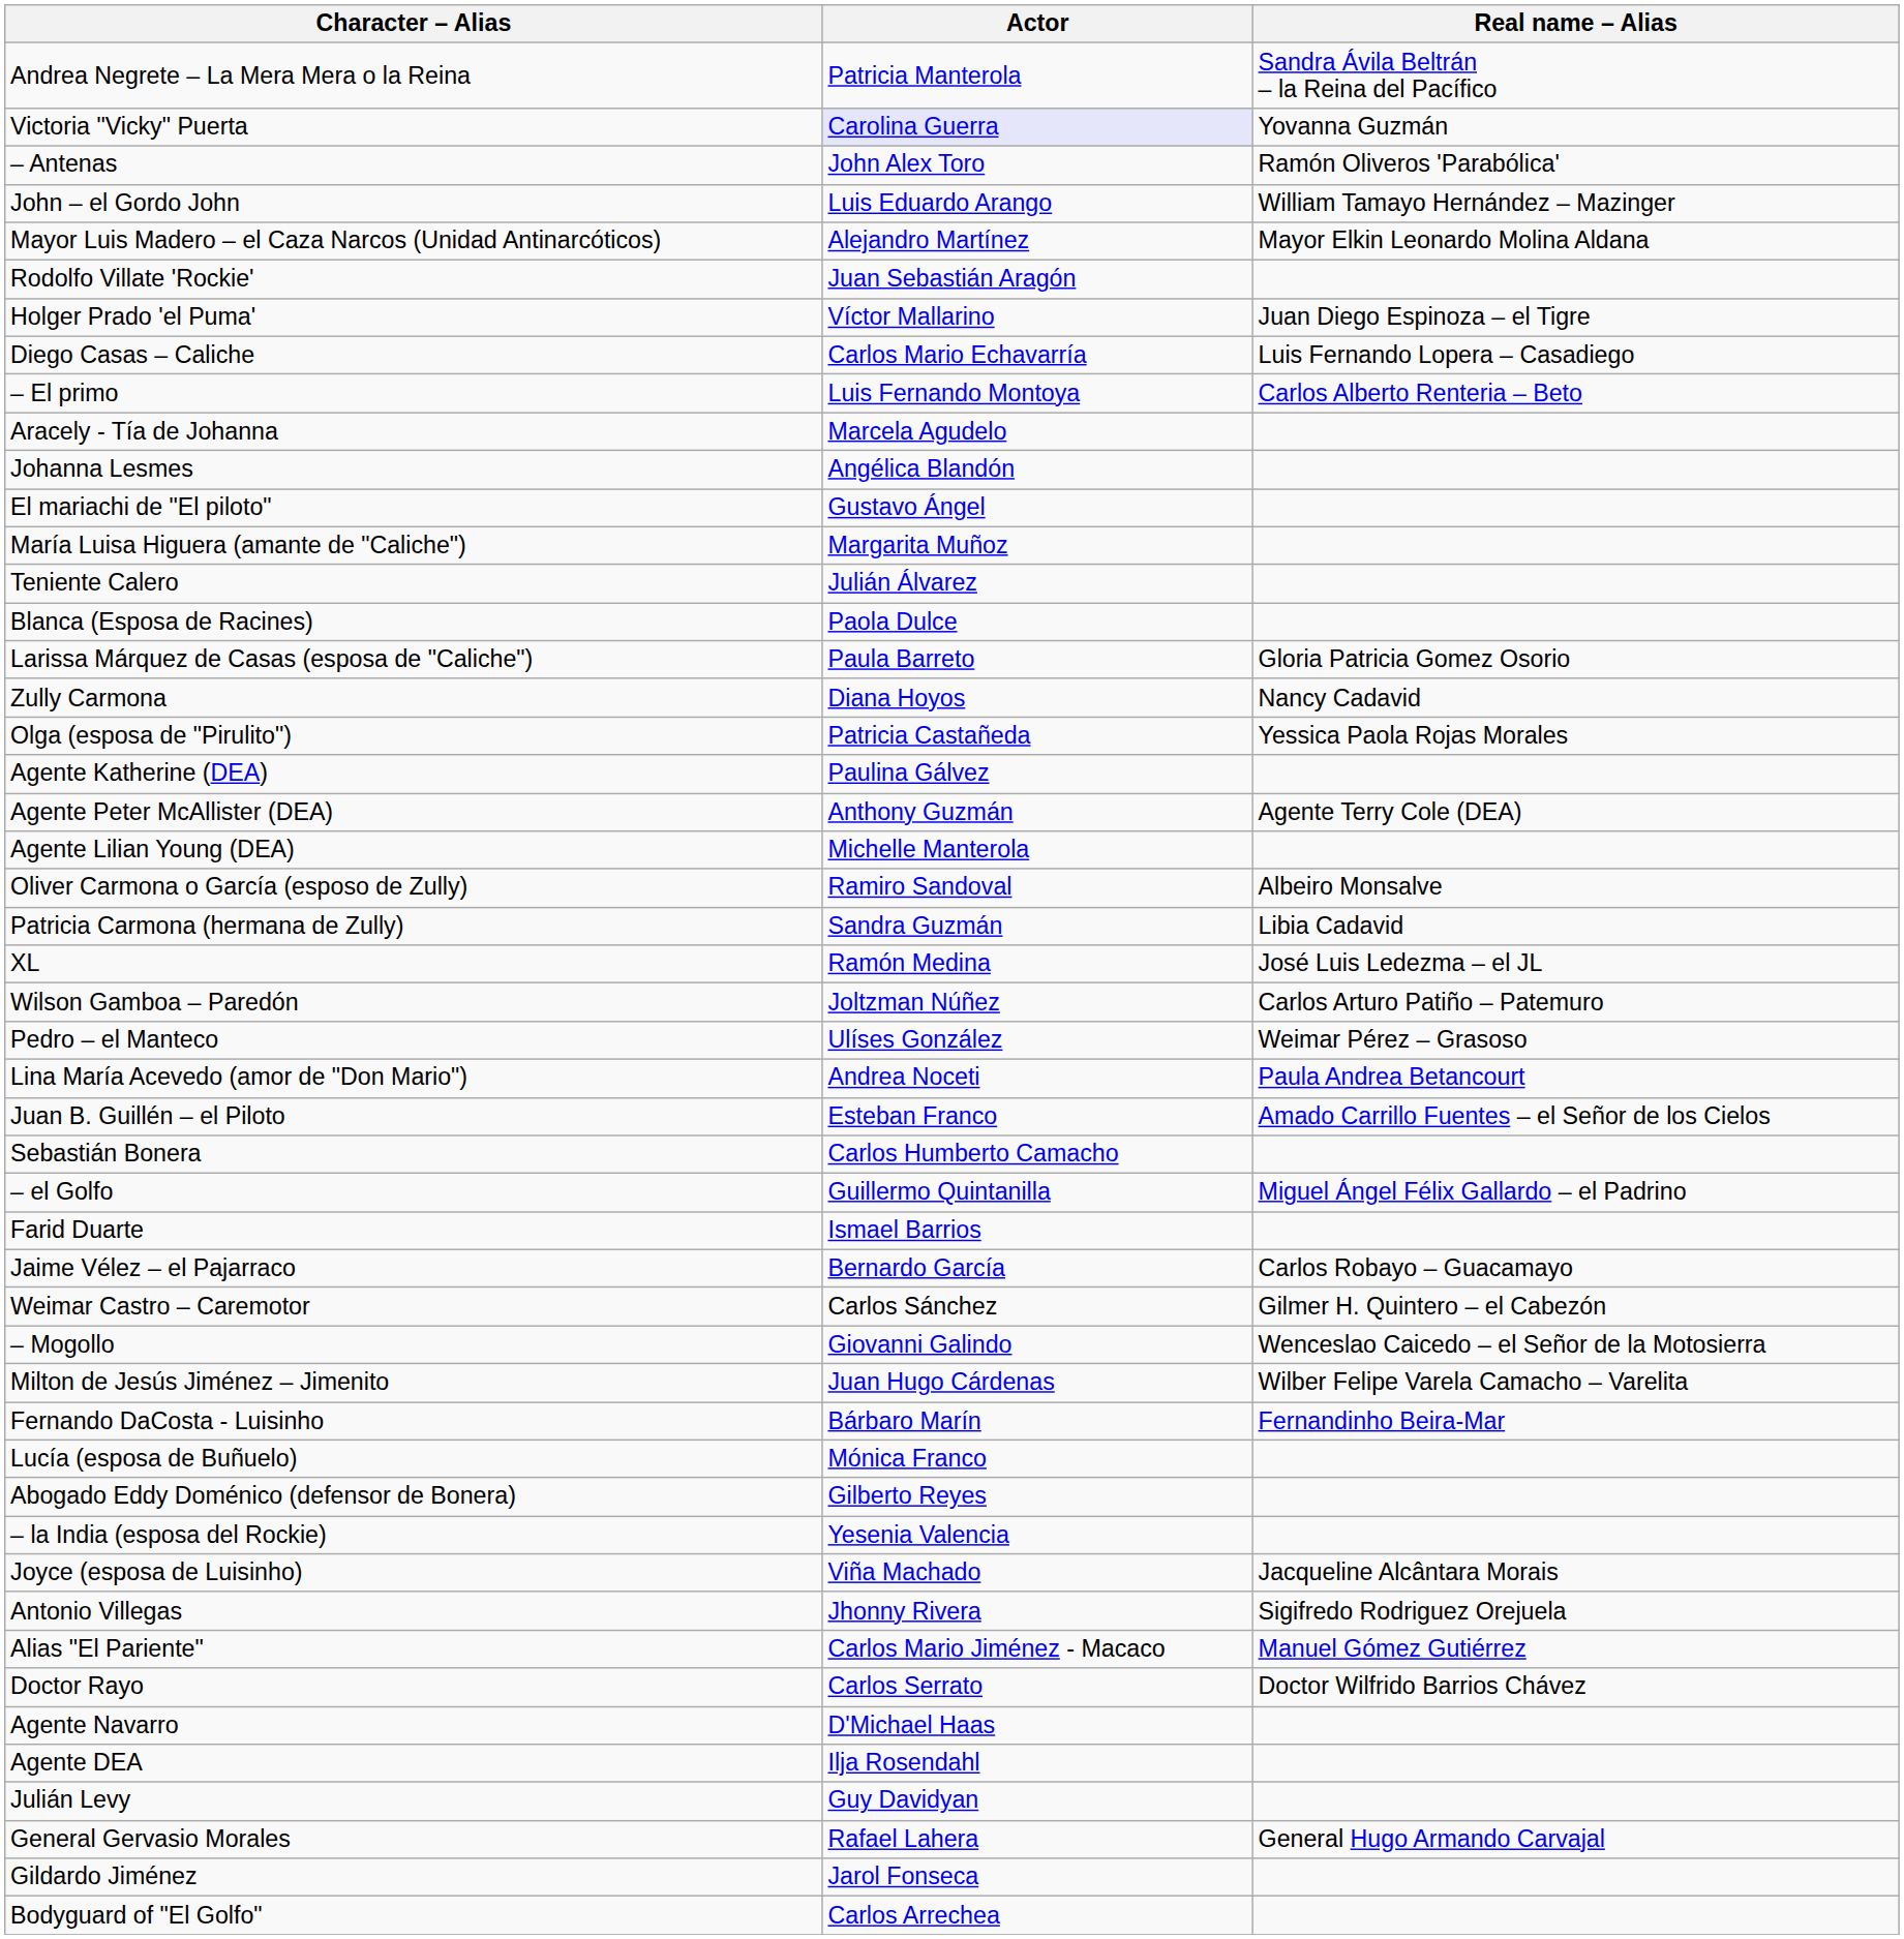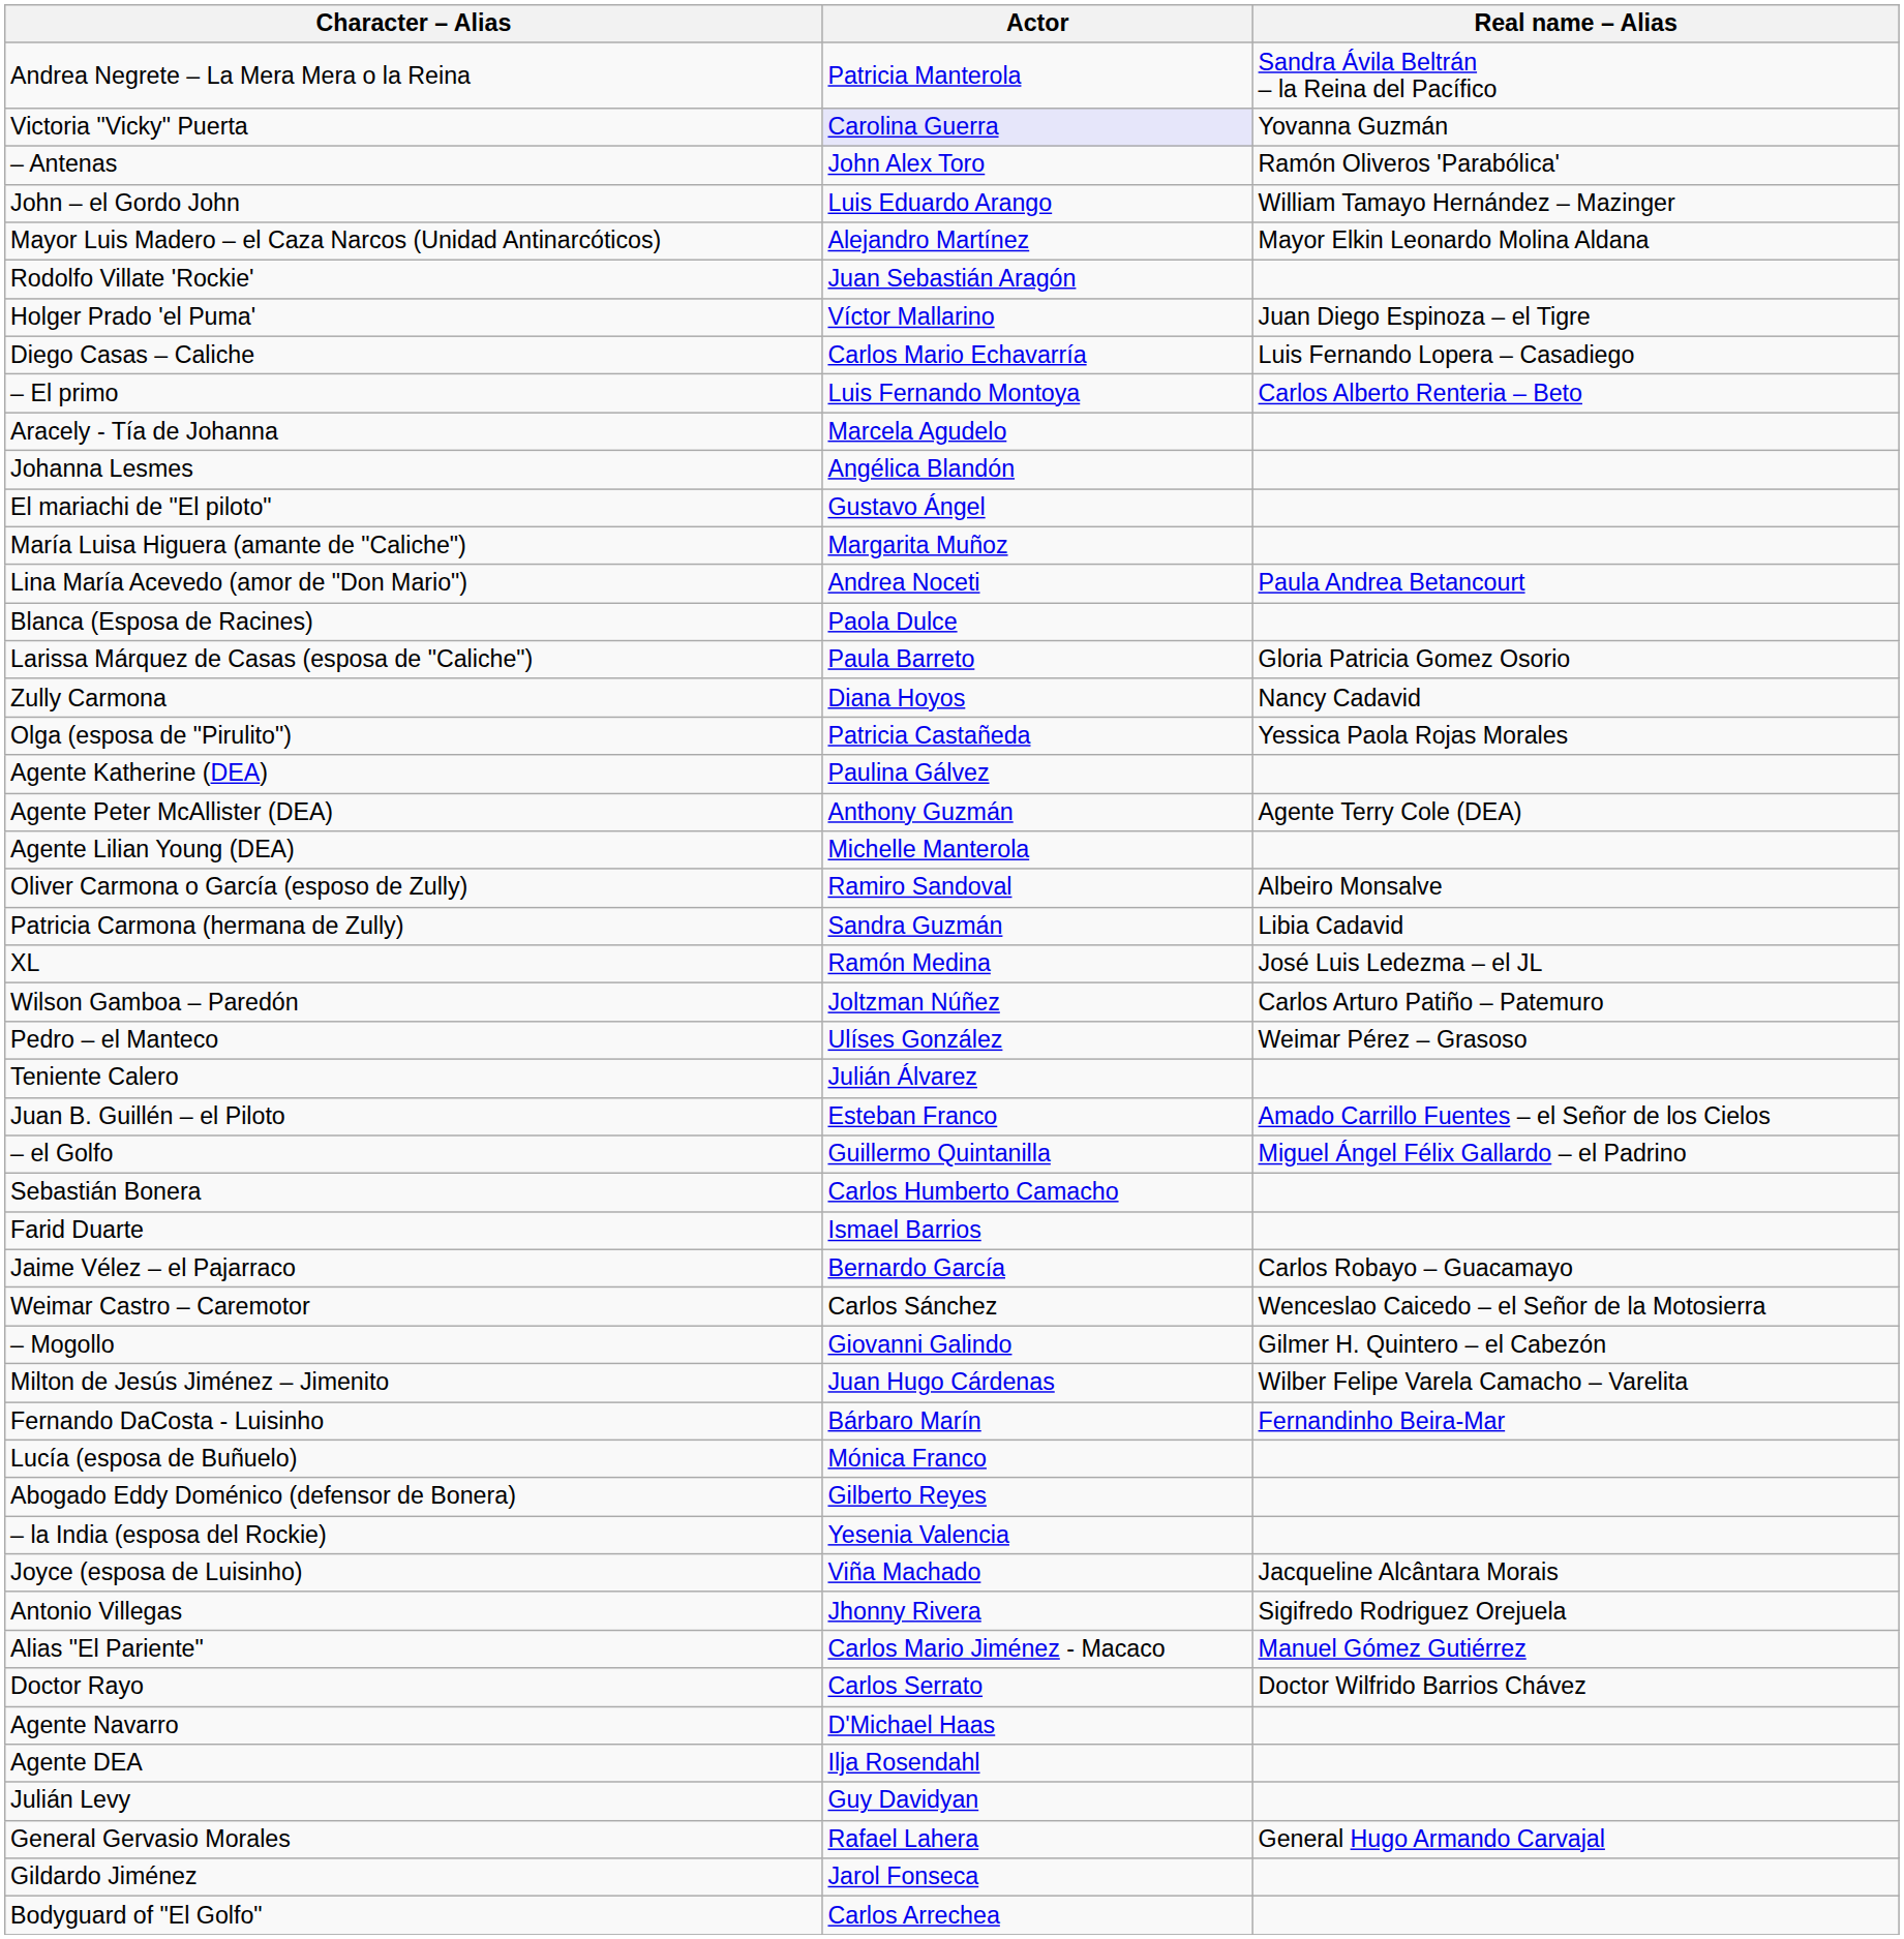 <table class="wikitable sortable" width=100%>
 <tr>
 <th>Character – Alias</th>
 <th>Actor</th>
 <th>Real name – Alias</th>
 </tr>
 <tr>
 <td>Andrea Negrete – La Mera Mera o la Reina</td>
 <td><a href='#'>Patricia Manterola</a></td>
 <td><a href='#'>Sandra Ávila Beltrán</a><br>– la Reina del Pacífico</td>
 </tr>
 <tr>
 <td>Victoria "Vicky" Puerta</td>
 <td style="background: lavender;"><a href='#'>Carolina Guerra</a></td>
 <td>Yovanna Guzmán</td>
 </tr>
 <tr>
 <td>– Antenas</td>
 <td><a href='#'>John Alex Toro</a></td>
 <td>Ramón Oliveros 'Parabólica'</td>
 </tr>
 <tr>
 <td>John – el Gordo John</td>
 <td><a href='#'>Luis Eduardo Arango</a></td>
 <td>William Tamayo Hernández – Mazinger</td>
 </tr>
 <tr>
 <td>Mayor Luis Madero – el Caza Narcos (Unidad Antinarcóticos)</td>
 <td><a href='#'>Alejandro Martínez</a></td>
 <td>Mayor Elkin Leonardo Molina Aldana</td>
 </tr>
 <tr>
 <td>Rodolfo Villate 'Rockie'</td>
 <td><a href='#'>Juan Sebastián Aragón</a></td>
 <td></td>
 </tr>
 <tr>
 <td>Holger Prado 'el Puma'</td>
 <td><a href='#'>Víctor Mallarino</a></td>
 <td>Juan Diego Espinoza – el Tigre</td>
 </tr>
 <tr>
 <td>Diego Casas – Caliche</td>
 <td><a href='#'>Carlos Mario Echavarría</a></td>
 <td>Luis Fernando Lopera – Casadiego</td>
 </tr>
 <tr>
 <td>– El primo</td>
 <td><a href='#'>Luis Fernando Montoya</a></td>
 <td><a href='#'>Carlos Alberto Renteria – Beto</a></td>
 </tr>
 <tr>
 <td>Aracely - Tía de Johanna</td>
 <td><a href='#'>Marcela Agudelo</a></td>
 <td></td>
 </tr>
 <tr>
 <td>Johanna Lesmes</td>
 <td><a href='#'>Angélica Blandón</a></td>
 <td></td>
 </tr>
 <tr>
 <td>El mariachi de "El piloto"</td>
 <td><a href='#'>Gustavo Ángel</a></td>
 <td></td>
 </tr>
 <tr>
 <td>María Luisa Higuera (amante de "Caliche")</td>
 <td><a href='#'>Margarita Muñoz</a></td>
 <td></td>
 </tr>
 <tr>
-<td>Teniente Calero</td>
-<td><a href='#'>Julián Álvarez</a></td>
-<td></td>
+<td>Lina María Acevedo (amor de "Don Mario")</td>
+<td><a href='#'>Andrea Noceti</a></td>
+<td><a href='#'>Paula Andrea Betancourt</a></td>
 </tr>
 <tr>
 <td>Blanca (Esposa de Racines)</td>
 <td><a href='#'>Paola Dulce</a></td>
 <td></td>
 </tr>
 <tr>
 <td>Larissa Márquez de Casas (esposa de "Caliche")</td>
 <td><a href='#'>Paula Barreto</a></td>
 <td>Gloria Patricia Gomez Osorio</td>
 </tr>
 <tr>
 <td>Zully Carmona</td>
 <td><a href='#'>Diana Hoyos</a></td>
 <td>Nancy Cadavid</td>
 </tr>
 <tr>
 <td>Olga (esposa de "Pirulito")</td>
 <td><a href='#'>Patricia Castañeda</a></td>
 <td>Yessica Paola Rojas Morales</td>
 </tr>
 <tr>
 <td>Agente Katherine (<a href='#'>DEA</a>)</td>
 <td><a href='#'>Paulina Gálvez</a></td>
 <td></td>
 </tr>
 <tr>
 <td>Agente Peter McAllister (DEA)</td>
 <td><a href='#'>Anthony Guzmán</a></td>
 <td>Agente Terry Cole (DEA)</td>
 </tr>
 <tr>
 <td>Agente Lilian Young (DEA)</td>
 <td><a href='#'>Michelle Manterola</a></td>
 <td></td>
 </tr>
 <tr>
 <td>Oliver Carmona o García (esposo de Zully)</td>
 <td><a href='#'>Ramiro Sandoval</a></td>
 <td>Albeiro Monsalve</td>
 </tr>
 <tr>
 <td>Patricia Carmona (hermana de Zully)</td>
 <td><a href='#'>Sandra Guzmán</a></td>
 <td>Libia Cadavid</td>
 </tr>
 <tr>
 <td>XL</td>
 <td><a href='#'>Ramón Medina</a></td>
 <td>José Luis Ledezma – el JL</td>
 </tr>
 <tr>
 <td>Wilson Gamboa – Paredón</td>
 <td><a href='#'>Joltzman Núñez</a></td>
 <td>Carlos Arturo Patiño – Patemuro</td>
 </tr>
 <tr>
 <td>Pedro – el Manteco</td>
 <td><a href='#'>Ulíses González</a></td>
 <td>Weimar Pérez – Grasoso</td>
 </tr>
 <tr>
-<td>Lina María Acevedo (amor de "Don Mario")</td>
-<td><a href='#'>Andrea Noceti</a></td>
-<td><a href='#'>Paula Andrea Betancourt</a></td>
+<td>Teniente Calero</td>
+<td><a href='#'>Julián Álvarez</a></td>
+<td></td>
 </tr>
 <tr>
 <td>Juan B. Guillén – el Piloto</td>
 <td><a href='#'>Esteban Franco</a></td>
 <td><a href='#'>Amado Carrillo Fuentes</a> – el Señor de los Cielos</td>
 </tr>
 <tr>
+<td>– el Golfo</td>
+<td><a href='#'>Guillermo Quintanilla</a></td>
+<td><a href='#'>Miguel Ángel Félix Gallardo</a> – el Padrino</td>
+</tr>
+<tr>
 <td>Sebastián Bonera</td>
 <td><a href='#'>Carlos Humberto Camacho</a></td>
 <td></td>
-</tr>
-<tr>
-<td>– el Golfo</td>
-<td><a href='#'>Guillermo Quintanilla</a></td>
-<td><a href='#'>Miguel Ángel Félix Gallardo</a> – el Padrino</td>
 </tr>
 <tr>
 <td>Farid Duarte</td>
 <td><a href='#'>Ismael Barrios</a></td>
 <td></td>
 </tr>
 <tr>
 <td>Jaime Vélez – el Pajarraco</td>
 <td><a href='#'>Bernardo García</a></td>
 <td>Carlos Robayo – Guacamayo</td>
 </tr>
 <tr>
 <td>Weimar Castro – Caremotor</td>
 <td>Carlos Sánchez</td>
-<td>Gilmer H. Quintero – el Cabezón</td>
+<td>Wenceslao Caicedo – el Señor de la Motosierra</td>
 </tr>
 <tr>
 <td>– Mogollo</td>
 <td><a href='#'>Giovanni Galindo</a></td>
-<td>Wenceslao Caicedo – el Señor de la Motosierra</td>
+<td>Gilmer H. Quintero – el Cabezón</td>
 </tr>
 <tr>
 <td>Milton de Jesús Jiménez – Jimenito</td>
 <td><a href='#'>Juan Hugo Cárdenas</a></td>
 <td>Wilber Felipe Varela Camacho – Varelita</td>
 </tr>
 <tr>
 <td>Fernando DaCosta - Luisinho</td>
 <td><a href='#'>Bárbaro Marín</a></td>
 <td><a href='#'>Fernandinho Beira-Mar</a></td>
 </tr>
 <tr>
 <td>Lucía (esposa de Buñuelo)</td>
 <td><a href='#'>Mónica Franco</a></td>
 <td></td>
 </tr>
 <tr>
 <td>Abogado Eddy Doménico (defensor de Bonera)</td>
 <td><a href='#'>Gilberto Reyes</a></td>
 <td></td>
 </tr>
 <tr>
 <td>– la India (esposa del Rockie)</td>
 <td><a href='#'>Yesenia Valencia</a></td>
 <td></td>
 </tr>
 <tr>
 <td>Joyce (esposa de Luisinho)</td>
 <td><a href='#'>Viña Machado</a></td>
 <td>Jacqueline Alcântara Morais</td>
 </tr>
 <tr>
 <td>Antonio Villegas</td>
 <td><a href='#'>Jhonny Rivera</a></td>
 <td>Sigifredo Rodriguez Orejuela</td>
 </tr>
 <tr>
 <td>Alias "El Pariente"</td>
 <td><a href='#'>Carlos Mario Jiménez</a> - Macaco</td>
 <td><a href='#'>Manuel Gómez Gutiérrez</a></td>
 </tr>
 <tr>
 <td>Doctor Rayo</td>
 <td><a href='#'>Carlos Serrato</a></td>
 <td>Doctor Wilfrido Barrios Chávez</td>
 </tr>
 <tr>
 <td>Agente Navarro</td>
 <td><a href='#'>D'Michael Haas</a></td>
 <td></td>
 </tr>
 <tr>
 <td>Agente DEA</td>
 <td><a href='#'>Ilja Rosendahl</a></td>
 <td></td>
 </tr>
 <tr>
 <td>Julián Levy</td>
 <td><a href='#'>Guy Davidyan</a></td>
 <td></td>
 </tr>
 <tr>
 <td>General Gervasio Morales</td>
 <td><a href='#'>Rafael Lahera</a></td>
 <td>General <a href='#'>Hugo Armando Carvajal</a></td>
 </tr>
 <tr>
 <td>Gildardo Jiménez</td>
 <td><a href='#'>Jarol Fonseca</a></td>
 <td></td>
 </tr>
 <tr>
 <td>Bodyguard of "El Golfo"</td>
 <td><a href='#'>Carlos Arrechea</a></td>
 <td></td>
 </tr>
 </table>
